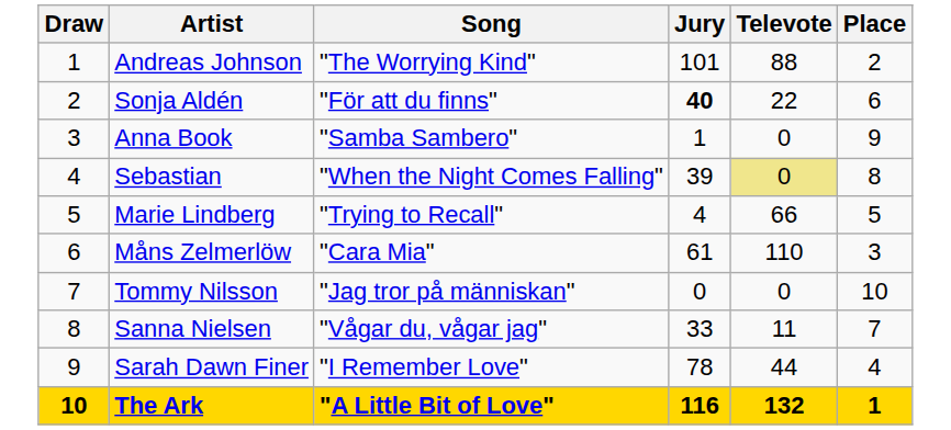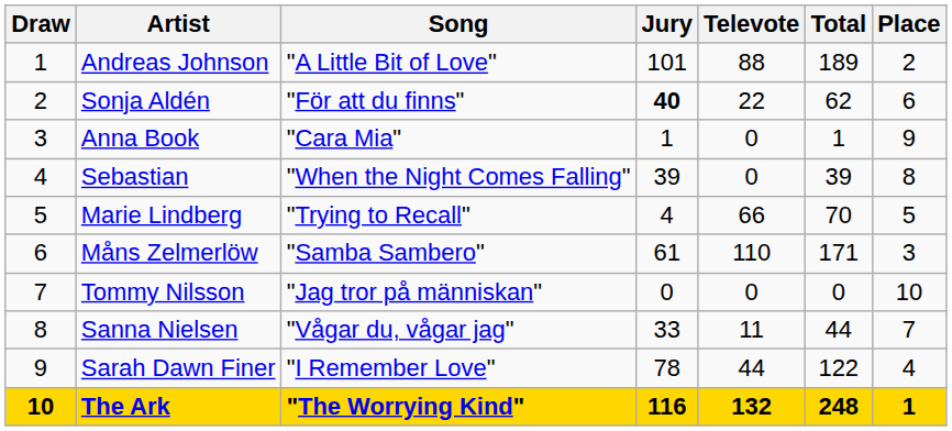 <table class="sortable wikitable" style="margin: 1em auto 1em auto; text-align:center">
 <tr>
 <th>Draw</th>
 <th>Artist</th>
 <th>Song</th>
 <th>Jury</th>
 <th>Televote</th>
+<th>Total</th>
 <th>Place</th>
 </tr>
 <tr>
 <td>1</td>
 <td align="left"><a href='#'>Andreas Johnson</a></td>
-<td align="left">"<a href='#'>The Worrying Kind</a>"</td>
+<td align="left">"<a href='#'>A Little Bit of Love</a>"</td>
 <td>101</td>
 <td>88</td>
+<td>189</td>
 <td>2</td>
 </tr>
 <tr>
 <td>2</td>
 <td align="left"><a href='#'>Sonja Aldén</a></td>
 <td align="left">"<a href='#'>För att du finns</a>"</td>
 <td><strong>40</strong></td>
 <td>22</td>
+<td>62</td>
 <td>6</td>
 </tr>
 <tr>
 <td>3</td>
 <td align="left"><a href='#'>Anna Book</a></td>
-<td align="left">"<a href='#'>Samba Sambero</a>"</td>
+<td align="left">"<a href='#'>Cara Mia</a>"</td>
 <td>1</td>
 <td>0</td>
+<td>1</td>
 <td>9</td>
 </tr>
 <tr>
 <td>4</td>
 <td align="left"><a href='#'>Sebastian</a></td>
 <td align="left">"<a href='#'>When the Night Comes Falling</a>"</td>
 <td>39</td>
-<td style="background: khaki;">0</td>
+<td>0</td>
+<td>39</td>
 <td>8</td>
 </tr>
 <tr>
 <td>5</td>
 <td align="left"><a href='#'>Marie Lindberg</a></td>
 <td align="left">"<a href='#'>Trying to Recall</a>"</td>
 <td>4</td>
 <td>66</td>
+<td>70</td>
 <td>5</td>
 </tr>
 <tr>
 <td>6</td>
 <td align="left"><a href='#'>Måns Zelmerlöw</a></td>
-<td align="left">"<a href='#'>Cara Mia</a>"</td>
+<td align="left">"<a href='#'>Samba Sambero</a>"</td>
 <td>61</td>
 <td>110</td>
+<td>171</td>
 <td>3</td>
 </tr>
 <tr>
 <td>7</td>
 <td align="left"><a href='#'>Tommy Nilsson</a></td>
 <td align="left">"<a href='#'>Jag tror på människan</a>"</td>
+<td>0</td>
 <td>0</td>
 <td>0</td>
 <td>10</td>
 </tr>
 <tr>
 <td>8</td>
 <td align="left"><a href='#'>Sanna Nielsen</a></td>
 <td align="left">"<a href='#'>Vågar du, vågar jag</a>"</td>
 <td>33</td>
 <td>11</td>
+<td>44</td>
 <td>7</td>
 </tr>
 <tr>
 <td>9</td>
 <td align="left"><a href='#'>Sarah Dawn Finer</a></td>
 <td align="left">"<a href='#'>I Remember Love</a>"</td>
 <td>78</td>
 <td>44</td>
+<td>122</td>
 <td>4</td>
 </tr>
 <tr style="font-weight:bold;background:gold;">
 <td>10</td>
 <td align="left"><a href='#'>The Ark</a></td>
-<td align="left">"<a href='#'>A Little Bit of Love</a>"</td>
+<td align="left">"<a href='#'>The Worrying Kind</a>"</td>
 <td>116</td>
 <td>132</td>
+<td>248</td>
 <td>1</td>
 </tr>
 </table>
